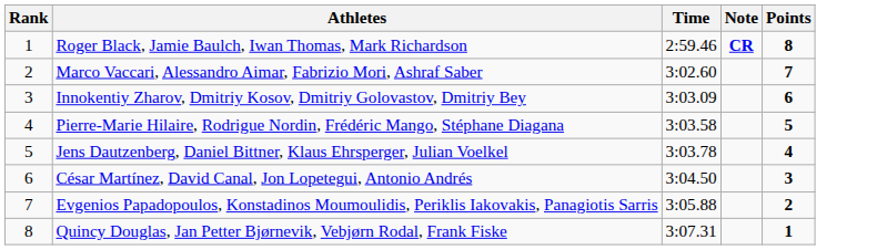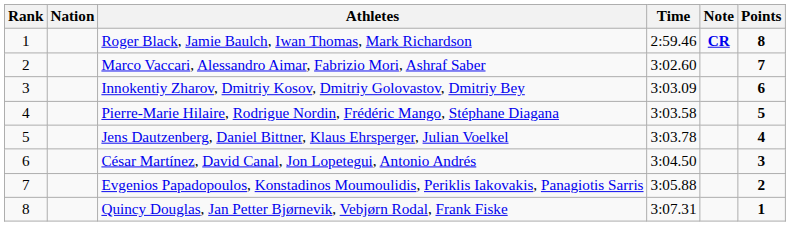 <table class="wikitable sortable" style="text-align:center">
 <tr>
 <th>Rank</th>
+<th>Nation</th>
 <th>Athletes</th>
 <th>Time</th>
 <th>Note</th>
 <th>Points</th>
 </tr>
 <tr>
 <td>1</td>
+<td align=left></td>
 <td align=left><a href='#'>Roger Black</a>, <a href='#'>Jamie Baulch</a>, <a href='#'>Iwan Thomas</a>, <a href='#'>Mark Richardson</a></td>
 <td>2:59.46</td>
 <td><strong><a href='#'>CR</a></strong></td>
 <td><strong>8</strong></td>
 </tr>
 <tr>
 <td>2</td>
+<td align=left></td>
 <td align=left><a href='#'>Marco Vaccari</a>, <a href='#'>Alessandro Aimar</a>, <a href='#'>Fabrizio Mori</a>, <a href='#'>Ashraf Saber</a></td>
 <td>3:02.60</td>
 <td></td>
 <td><strong>7</strong></td>
 </tr>
 <tr>
 <td>3</td>
+<td align=left></td>
 <td align=left><a href='#'>Innokentiy Zharov</a>, <a href='#'>Dmitriy Kosov</a>, <a href='#'>Dmitriy Golovastov</a>, <a href='#'>Dmitriy Bey</a></td>
 <td>3:03.09</td>
 <td></td>
 <td><strong>6</strong></td>
 </tr>
 <tr>
 <td>4</td>
+<td align=left></td>
 <td align=left><a href='#'>Pierre-Marie Hilaire</a>, <a href='#'>Rodrigue Nordin</a>, <a href='#'>Frédéric Mango</a>, <a href='#'>Stéphane Diagana</a></td>
 <td>3:03.58</td>
 <td></td>
 <td><strong>5</strong></td>
 </tr>
 <tr>
 <td>5</td>
+<td align=left></td>
 <td align=left><a href='#'>Jens Dautzenberg</a>, <a href='#'>Daniel Bittner</a>, <a href='#'>Klaus Ehrsperger</a>, <a href='#'>Julian Voelkel</a></td>
 <td>3:03.78</td>
 <td></td>
 <td><strong>4</strong></td>
 </tr>
 <tr>
 <td>6</td>
+<td align=left></td>
 <td align=left><a href='#'>César Martínez</a>, <a href='#'>David Canal</a>, <a href='#'>Jon Lopetegui</a>, <a href='#'>Antonio Andrés</a></td>
 <td>3:04.50</td>
 <td></td>
 <td><strong>3</strong></td>
 </tr>
 <tr>
 <td>7</td>
+<td align=left></td>
 <td align=left><a href='#'>Evgenios Papadopoulos</a>, <a href='#'>Konstadinos Moumoulidis</a>, <a href='#'>Periklis Iakovakis</a>, <a href='#'>Panagiotis Sarris</a></td>
 <td>3:05.88</td>
 <td></td>
 <td><strong>2</strong></td>
 </tr>
 <tr>
 <td>8</td>
+<td align=left></td>
 <td align=left><a href='#'>Quincy Douglas</a>, <a href='#'>Jan Petter Bjørnevik</a>, <a href='#'>Vebjørn Rodal</a>, <a href='#'>Frank Fiske</a></td>
 <td>3:07.31</td>
 <td></td>
 <td><strong>1</strong></td>
 </tr>
 </table>
